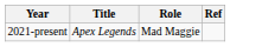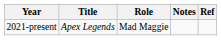 <table class="wikitable sortable">
 <tr>
 <th>Year</th>
 <th>Title</th>
 <th>Role</th>
+<th class="unsortable">Notes</th>
 <th>Ref</th>
 </tr>
 <tr>
 <td>2021-present</td>
 <td><em>Apex Legends</em></td>
 <td>Mad Maggie</td>
 <td></td>
+<td></td>
 </tr>
 </table>
